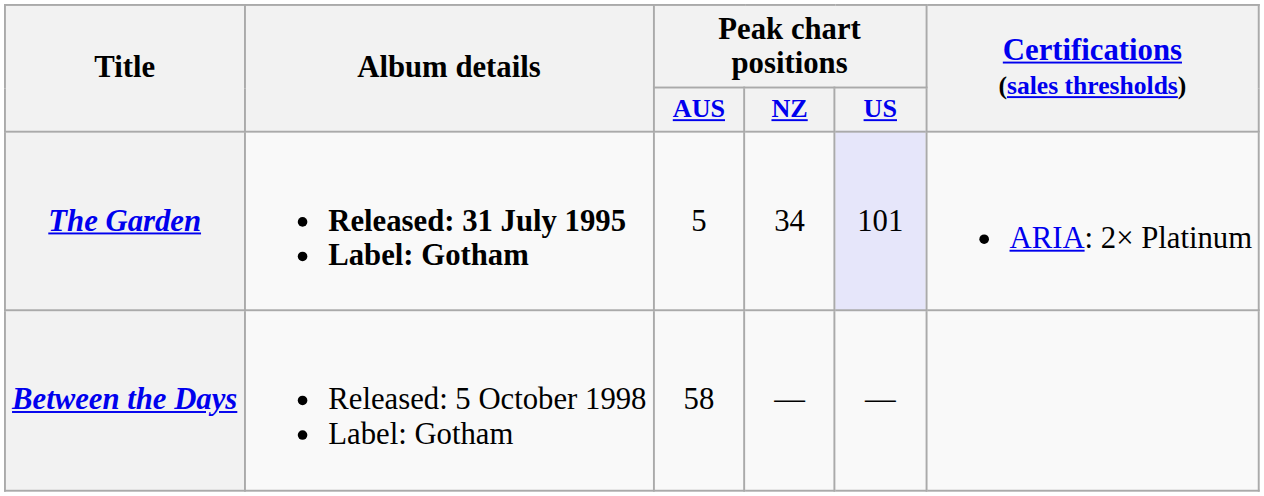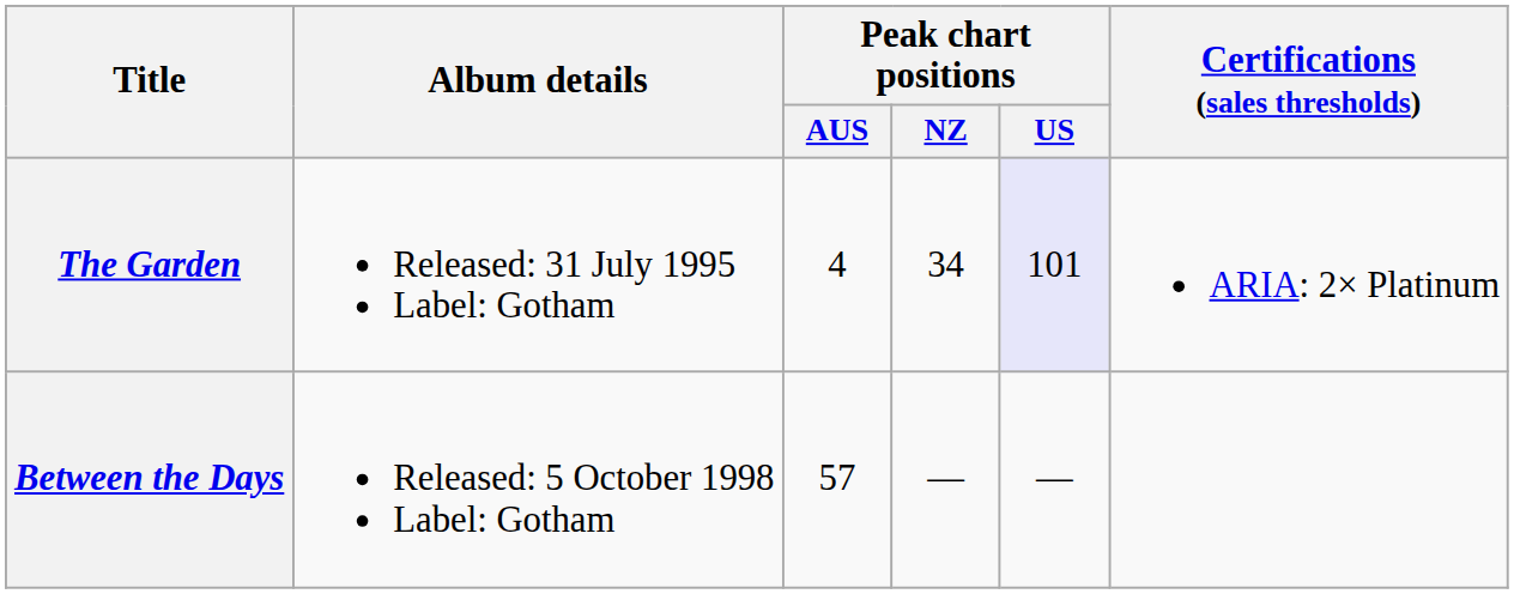 <table class="wikitable plainrowheaders">
 <tr>
 <th scope="col" rowspan="2">Title</th>
 <th scope="col" rowspan="2">Album details</th>
 <th scope="col" colspan="3">Peak chart positions</th>
 <th scope="col" rowspan="2"><a href='#'>Certifications</a><br><small>(<a href='#'>sales thresholds</a>)</small></th>
 </tr>
 <tr>
 <th scope="col" style="width:3em;font-size:85%"><a href='#'>AUS</a><br></th>
 <th scope="col" style="width:3em;font-size:85%"><a href='#'>NZ</a><br></th>
 <th scope="col" style="width:3em;font-size:85%"><a href='#'>US</a><br></th>
 </tr>
 <tr>
 <th scope="row"><em><a href='#'>The Garden</a></em></th>
-<td><strong><br><ul><li>Released: 31 July 1995</li><li>Label: Gotham</li></ul></strong></td>
-<td align="center">5</td>
+<td><br><ul><li>Released: 31 July 1995</li><li>Label: Gotham</li></ul></td>
+<td align="center">4</td>
 <td align="center">34</td>
 <td align="center" style="background: lavender;">101</td>
 <td><br><ul><li><a href='#'>ARIA</a>: 2× Platinum</li></ul></td>
 </tr>
 <tr>
 <th scope="row"><em><a href='#'>Between the Days</a></em></th>
 <td><br><ul><li>Released: 5 October 1998</li><li>Label: Gotham</li></ul></td>
-<td align="center">58</td>
+<td align="center">57</td>
 <td align="center">—</td>
 <td align="center">—</td>
 <td></td>
 </tr>
 </table>
